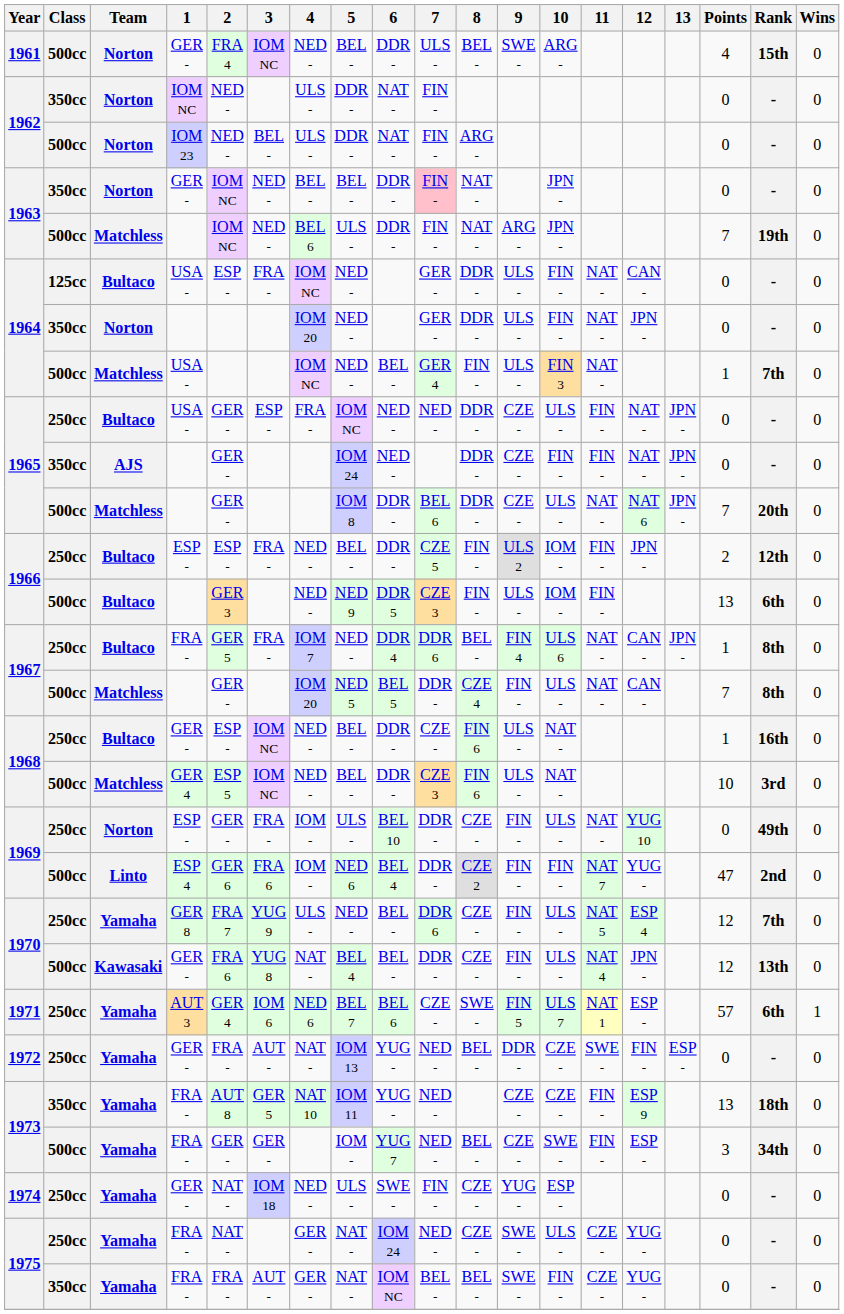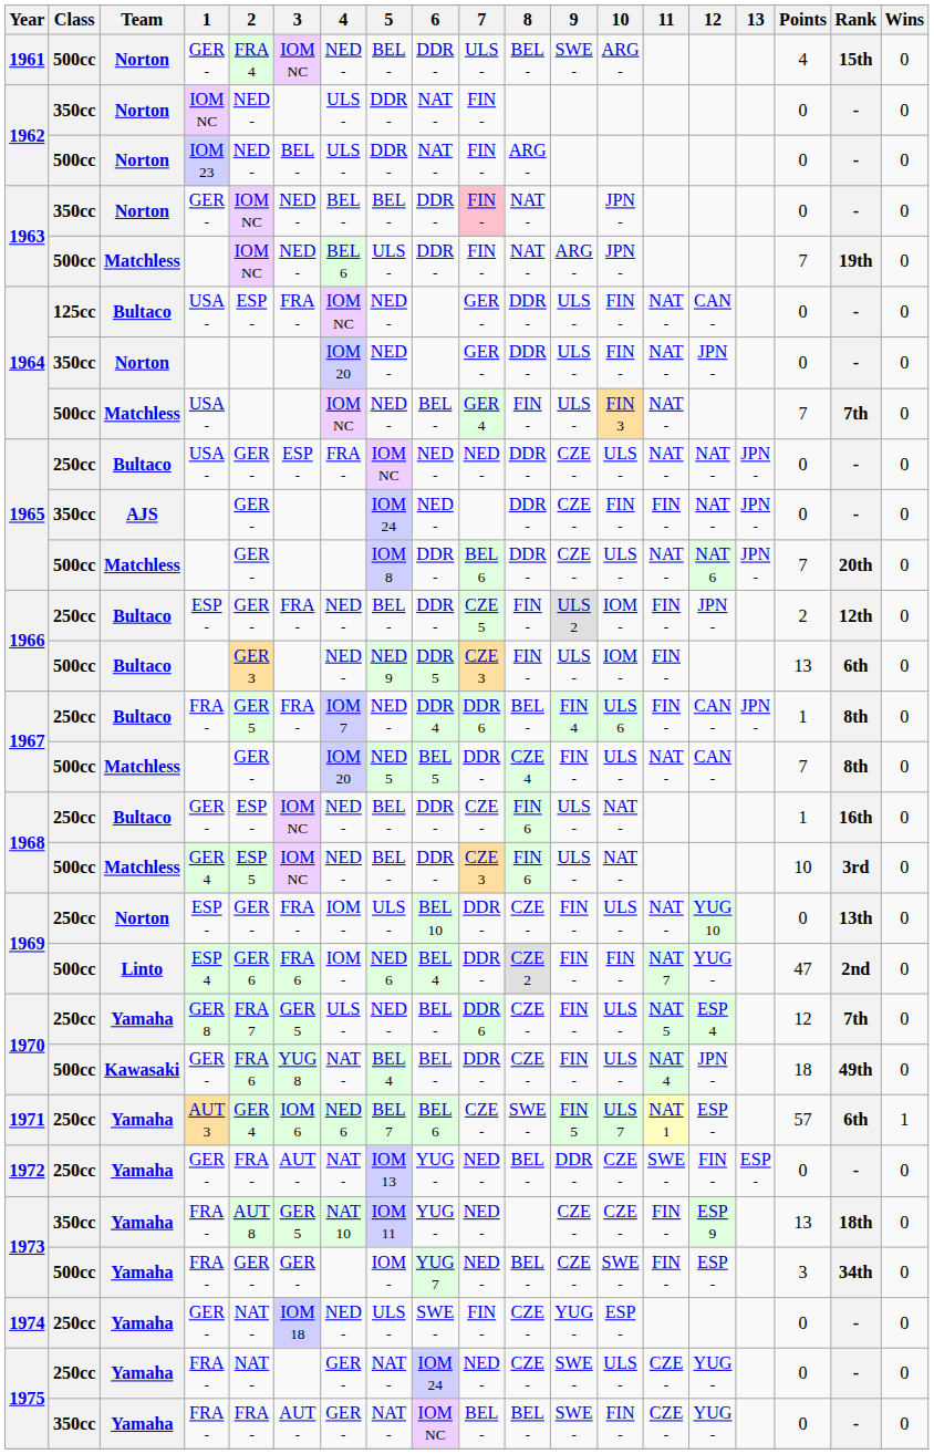 <table class="wikitable" style="text-align:center; font-size:95%">
 <tr>
 <th>Year</th>
 <th>Class</th>
 <th>Team</th>
 <th>1</th>
 <th>2</th>
 <th>3</th>
 <th>4</th>
 <th>5</th>
 <th>6</th>
 <th>7</th>
 <th>8</th>
 <th>9</th>
 <th>10</th>
 <th>11</th>
 <th>12</th>
 <th>13</th>
 <th>Points</th>
 <th>Rank</th>
 <th>Wins</th>
 </tr>
 <tr>
 <th><a href='#'>1961</a></th>
 <th>500cc</th>
 <th><a href='#'>Norton</a></th>
 <td><a href='#'>GER</a><br><small>-</small></td>
 <td style="background:#DFFFDF;"><a href='#'>FRA</a><br><small>4</small></td>
 <td style="background:#EFCFFF;"><a href='#'>IOM</a><br><small>NC</small></td>
 <td><a href='#'>NED</a><br><small>-</small></td>
 <td><a href='#'>BEL</a><br><small>-</small></td>
 <td><a href='#'>DDR</a><br><small>-</small></td>
 <td><a href='#'>ULS</a><br><small>-</small></td>
 <td><a href='#'>BEL</a><br><small>-</small></td>
 <td><a href='#'>SWE</a><br><small>-</small></td>
 <td><a href='#'>ARG</a><br><small>-</small></td>
 <td></td>
 <td></td>
 <td></td>
 <td>4</td>
 <th>15th</th>
 <td>0</td>
 </tr>
 <tr>
 <th rowspan=2><a href='#'>1962</a></th>
 <th>350cc</th>
 <th><a href='#'>Norton</a></th>
 <td style="background:#EFCFFF;"><a href='#'>IOM</a><br><small>NC</small></td>
 <td><a href='#'>NED</a><br><small>-</small></td>
 <td></td>
 <td><a href='#'>ULS</a><br><small>-</small></td>
 <td><a href='#'>DDR</a><br><small>-</small></td>
 <td><a href='#'>NAT</a><br><small>-</small></td>
 <td><a href='#'>FIN</a><br><small>-</small></td>
 <td></td>
 <td></td>
 <td></td>
 <td></td>
 <td></td>
 <td></td>
 <td>0</td>
 <th>-</th>
 <td>0</td>
 </tr>
 <tr>
 <th>500cc</th>
 <th><a href='#'>Norton</a></th>
 <td style="background:#CFCFFF;"><a href='#'>IOM</a><br><small>23</small></td>
 <td><a href='#'>NED</a><br><small>-</small></td>
 <td><a href='#'>BEL</a><br><small>-</small></td>
 <td><a href='#'>ULS</a><br><small>-</small></td>
 <td><a href='#'>DDR</a><br><small>-</small></td>
 <td><a href='#'>NAT</a><br><small>-</small></td>
 <td><a href='#'>FIN</a><br><small>-</small></td>
 <td><a href='#'>ARG</a><br><small>-</small></td>
 <td></td>
 <td></td>
 <td></td>
 <td></td>
 <td></td>
 <td>0</td>
 <th>-</th>
 <td>0</td>
 </tr>
 <tr>
 <th rowspan=2><a href='#'>1963</a></th>
 <th>350cc</th>
 <th><a href='#'>Norton</a></th>
 <td><a href='#'>GER</a><br><small>-</small></td>
 <td style="background:#EFCFFF;"><a href='#'>IOM</a><br><small>NC</small></td>
 <td><a href='#'>NED</a><br><small>-</small></td>
 <td><a href='#'>BEL</a><br><small>-</small></td>
 <td><a href='#'>BEL</a><br><small>-</small></td>
 <td><a href='#'>DDR</a><br><small>-</small></td>
 <td style="background: pink;"><a href='#'>FIN</a><br><small>-</small></td>
 <td><a href='#'>NAT</a><br><small>-</small></td>
 <td></td>
 <td><a href='#'>JPN</a><br><small>-</small></td>
 <td></td>
 <td></td>
 <td></td>
 <td>0</td>
 <th>-</th>
 <td>0</td>
 </tr>
 <tr>
 <th>500cc</th>
 <th><a href='#'>Matchless</a></th>
 <td></td>
 <td style="background:#EFCFFF;"><a href='#'>IOM</a><br><small>NC</small></td>
 <td><a href='#'>NED</a><br><small>-</small></td>
 <td style="background:#DFFFDF;"><a href='#'>BEL</a><br><small>6</small></td>
 <td><a href='#'>ULS</a><br><small>-</small></td>
 <td><a href='#'>DDR</a><br><small>-</small></td>
 <td><a href='#'>FIN</a><br><small>-</small></td>
 <td><a href='#'>NAT</a><br><small>-</small></td>
 <td><a href='#'>ARG</a><br><small>-</small></td>
 <td><a href='#'>JPN</a><br><small>-</small></td>
 <td></td>
 <td></td>
 <td></td>
 <td>7</td>
 <th>19th</th>
 <td>0</td>
 </tr>
 <tr>
 <th rowspan=3><a href='#'>1964</a></th>
 <th>125cc</th>
 <th><a href='#'>Bultaco</a></th>
 <td><a href='#'>USA</a><br><small>-</small></td>
 <td><a href='#'>ESP</a><br><small>-</small></td>
 <td><a href='#'>FRA</a><br><small>-</small></td>
 <td style="background:#EFCFFF;"><a href='#'>IOM</a><br><small>NC</small></td>
 <td><a href='#'>NED</a><br><small>-</small></td>
 <td></td>
 <td><a href='#'>GER</a><br><small>-</small></td>
 <td><a href='#'>DDR</a><br><small>-</small></td>
 <td><a href='#'>ULS</a><br><small>-</small></td>
 <td><a href='#'>FIN</a><br><small>-</small></td>
 <td><a href='#'>NAT</a><br><small>-</small></td>
 <td><a href='#'>CAN</a><br><small>-</small></td>
 <td></td>
 <td>0</td>
 <th>-</th>
 <td>0</td>
 </tr>
 <tr>
 <th>350cc</th>
 <th><a href='#'>Norton</a></th>
 <td></td>
 <td></td>
 <td></td>
 <td style="background:#CFCFFF;"><a href='#'>IOM</a><br><small>20</small></td>
 <td><a href='#'>NED</a><br><small>-</small></td>
 <td></td>
 <td><a href='#'>GER</a><br><small>-</small></td>
 <td><a href='#'>DDR</a><br><small>-</small></td>
 <td><a href='#'>ULS</a><br><small>-</small></td>
 <td><a href='#'>FIN</a><br><small>-</small></td>
 <td><a href='#'>NAT</a><br><small>-</small></td>
 <td><a href='#'>JPN</a><br><small>-</small></td>
 <td></td>
 <td>0</td>
 <th>-</th>
 <td>0</td>
 </tr>
 <tr>
 <th>500cc</th>
 <th><a href='#'>Matchless</a></th>
 <td><a href='#'>USA</a><br><small>-</small></td>
 <td></td>
 <td></td>
 <td style="background:#EFCFFF;"><a href='#'>IOM</a><br><small>NC</small></td>
 <td><a href='#'>NED</a><br><small>-</small></td>
 <td><a href='#'>BEL</a><br><small>-</small></td>
 <td style="background:#DFFFDF;"><a href='#'>GER</a><br><small>4</small></td>
 <td><a href='#'>FIN</a><br><small>-</small></td>
 <td><a href='#'>ULS</a><br><small>-</small></td>
 <td style="background:#FFDF9F;"><a href='#'>FIN</a><br><small>3</small></td>
 <td><a href='#'>NAT</a><br><small>-</small></td>
 <td></td>
 <td></td>
-<td>1</td>
+<td>7</td>
 <th>7th</th>
 <td>0</td>
 </tr>
 <tr>
 <th rowspan=3><a href='#'>1965</a></th>
 <th>250cc</th>
 <th><a href='#'>Bultaco</a></th>
 <td><a href='#'>USA</a><br><small>-</small></td>
 <td><a href='#'>GER</a><br><small>-</small></td>
 <td><a href='#'>ESP</a><br><small>-</small></td>
 <td><a href='#'>FRA</a><br><small>-</small></td>
 <td style="background:#EFCFFF;"><a href='#'>IOM</a><br><small>NC</small></td>
 <td><a href='#'>NED</a><br><small>-</small></td>
 <td><a href='#'>NED</a><br><small>-</small></td>
 <td><a href='#'>DDR</a><br><small>-</small></td>
 <td><a href='#'>CZE</a><br><small>-</small></td>
 <td><a href='#'>ULS</a><br><small>-</small></td>
-<td><a href='#'>FIN</a><br><small>-</small></td>
+<td><a href='#'>NAT</a><br><small>-</small></td>
 <td><a href='#'>NAT</a><br><small>-</small></td>
 <td><a href='#'>JPN</a><br><small>-</small></td>
 <td>0</td>
 <th>-</th>
 <td>0</td>
 </tr>
 <tr>
 <th>350cc</th>
 <th><a href='#'>AJS</a></th>
 <td></td>
 <td><a href='#'>GER</a><br><small>-</small></td>
 <td></td>
 <td></td>
 <td style="background:#CFCFFF;"><a href='#'>IOM</a><br><small>24</small></td>
 <td><a href='#'>NED</a><br><small>-</small></td>
 <td></td>
 <td><a href='#'>DDR</a><br><small>-</small></td>
 <td><a href='#'>CZE</a><br><small>-</small></td>
 <td><a href='#'>FIN</a><br><small>-</small></td>
 <td><a href='#'>FIN</a><br><small>-</small></td>
 <td><a href='#'>NAT</a><br><small>-</small></td>
 <td><a href='#'>JPN</a><br><small>-</small></td>
 <td>0</td>
 <th>-</th>
 <td>0</td>
 </tr>
 <tr>
 <th>500cc</th>
 <th><a href='#'>Matchless</a></th>
 <td></td>
 <td><a href='#'>GER</a><br><small>-</small></td>
 <td></td>
 <td></td>
 <td style="background:#CFCFFF;"><a href='#'>IOM</a><br><small>8</small></td>
 <td><a href='#'>DDR</a><br><small>-</small></td>
 <td style="background:#DFFFDF;"><a href='#'>BEL</a><br><small>6</small></td>
 <td><a href='#'>DDR</a><br><small>-</small></td>
 <td><a href='#'>CZE</a><br><small>-</small></td>
 <td><a href='#'>ULS</a><br><small>-</small></td>
 <td><a href='#'>NAT</a><br><small>-</small></td>
 <td style="background:#DFFFDF;"><a href='#'>NAT</a><br><small>6</small></td>
 <td><a href='#'>JPN</a><br><small>-</small></td>
 <td>7</td>
 <th>20th</th>
 <td>0</td>
 </tr>
 <tr>
 <th rowspan=2><a href='#'>1966</a></th>
 <th>250cc</th>
 <th><a href='#'>Bultaco</a></th>
 <td><a href='#'>ESP</a><br><small>-</small></td>
-<td><a href='#'>ESP</a><br><small>-</small></td>
+<td><a href='#'>GER</a><br><small>-</small></td>
 <td><a href='#'>FRA</a><br><small>-</small></td>
 <td><a href='#'>NED</a><br><small>-</small></td>
 <td><a href='#'>BEL</a><br><small>-</small></td>
 <td><a href='#'>DDR</a><br><small>-</small></td>
 <td style="background:#DFFFDF;"><a href='#'>CZE</a><br><small>5</small></td>
 <td><a href='#'>FIN</a><br><small>-</small></td>
 <td style="background:#DFDFDF;"><a href='#'>ULS</a><br><small>2</small></td>
 <td><a href='#'>IOM</a><br><small>-</small></td>
 <td><a href='#'>FIN</a><br><small>-</small></td>
 <td><a href='#'>JPN</a><br><small>-</small></td>
 <td></td>
 <td>2</td>
 <th>12th</th>
 <td>0</td>
 </tr>
 <tr>
 <th>500cc</th>
 <th><a href='#'>Bultaco</a></th>
 <td></td>
 <td style="background:#FFDF9F;"><a href='#'>GER</a><br><small>3</small></td>
 <td></td>
 <td><a href='#'>NED</a><br><small>-</small></td>
 <td style="background:#DFFFDF;"><a href='#'>NED</a><br><small>9</small></td>
 <td style="background:#DFFFDF;"><a href='#'>DDR</a><br><small>5</small></td>
 <td style="background:#FFDF9F;"><a href='#'>CZE</a><br><small>3</small></td>
 <td><a href='#'>FIN</a><br><small>-</small></td>
 <td><a href='#'>ULS</a><br><small>-</small></td>
 <td><a href='#'>IOM</a><br><small>-</small></td>
 <td><a href='#'>FIN</a><br><small>-</small></td>
 <td></td>
 <td></td>
 <td>13</td>
 <th>6th</th>
 <td>0</td>
 </tr>
 <tr>
 <th rowspan=2><a href='#'>1967</a></th>
 <th>250cc</th>
 <th><a href='#'>Bultaco</a></th>
 <td><a href='#'>FRA</a><br><small>-</small></td>
 <td style="background:#DFFFDF;"><a href='#'>GER</a><br><small>5</small></td>
 <td><a href='#'>FRA</a><br><small>-</small></td>
 <td style="background:#CFCFFF;"><a href='#'>IOM</a><br><small>7</small></td>
 <td><a href='#'>NED</a><br><small>-</small></td>
 <td style="background:#DFFFDF;"><a href='#'>DDR</a><br><small>4</small></td>
 <td style="background:#DFFFDF;"><a href='#'>DDR</a><br><small>6</small></td>
 <td><a href='#'>BEL</a><br><small>-</small></td>
 <td style="background:#DFFFDF;"><a href='#'>FIN</a><br><small>4</small></td>
 <td style="background:#DFFFDF;"><a href='#'>ULS</a><br><small>6</small></td>
-<td><a href='#'>NAT</a><br><small>-</small></td>
+<td><a href='#'>FIN</a><br><small>-</small></td>
 <td><a href='#'>CAN</a><br><small>-</small></td>
 <td><a href='#'>JPN</a><br><small>-</small></td>
 <td>1</td>
 <th>8th</th>
 <td>0</td>
 </tr>
 <tr>
 <th>500cc</th>
 <th><a href='#'>Matchless</a></th>
 <td></td>
 <td><a href='#'>GER</a><br><small>-</small></td>
 <td></td>
 <td style="background:#CFCFFF;"><a href='#'>IOM</a><br><small>20</small></td>
 <td style="background:#DFFFDF;"><a href='#'>NED</a><br><small>5</small></td>
 <td style="background:#DFFFDF;"><a href='#'>BEL</a><br><small>5</small></td>
 <td><a href='#'>DDR</a><br><small>-</small></td>
 <td style="background:#DFFFDF;"><a href='#'>CZE</a><br><small>4</small></td>
 <td><a href='#'>FIN</a><br><small>-</small></td>
 <td><a href='#'>ULS</a><br><small>-</small></td>
 <td><a href='#'>NAT</a><br><small>-</small></td>
 <td><a href='#'>CAN</a><br><small>-</small></td>
 <td></td>
 <td>7</td>
 <th>8th</th>
 <td>0</td>
 </tr>
 <tr>
 <th rowspan=2><a href='#'>1968</a></th>
 <th>250cc</th>
 <th><a href='#'>Bultaco</a></th>
 <td><a href='#'>GER</a><br><small>-</small></td>
 <td><a href='#'>ESP</a><br><small>-</small></td>
 <td style="background:#EFCFFF;"><a href='#'>IOM</a><br><small>NC</small></td>
 <td><a href='#'>NED</a><br><small>-</small></td>
 <td><a href='#'>BEL</a><br><small>-</small></td>
 <td><a href='#'>DDR</a><br><small>-</small></td>
 <td><a href='#'>CZE</a><br><small>-</small></td>
 <td style="background:#DFFFDF;"><a href='#'>FIN</a><br><small>6</small></td>
 <td><a href='#'>ULS</a><br><small>-</small></td>
 <td><a href='#'>NAT</a><br><small>-</small></td>
 <td></td>
 <td></td>
 <td></td>
 <td>1</td>
 <th>16th</th>
 <td>0</td>
 </tr>
 <tr>
 <th>500cc</th>
 <th><a href='#'>Matchless</a></th>
 <td style="background:#DFFFDF;"><a href='#'>GER</a><br><small>4</small></td>
 <td style="background:#DFFFDF;"><a href='#'>ESP</a><br><small>5</small></td>
 <td style="background:#EFCFFF;"><a href='#'>IOM</a><br><small>NC</small></td>
 <td><a href='#'>NED</a><br><small>-</small></td>
 <td><a href='#'>BEL</a><br><small>-</small></td>
 <td><a href='#'>DDR</a><br><small>-</small></td>
 <td style="background:#FFDF9F;"><a href='#'>CZE</a><br><small>3</small></td>
 <td style="background:#DFFFDF;"><a href='#'>FIN</a><br><small>6</small></td>
 <td><a href='#'>ULS</a><br><small>-</small></td>
 <td><a href='#'>NAT</a><br><small>-</small></td>
 <td></td>
 <td></td>
 <td></td>
 <td>10</td>
 <th>3rd</th>
 <td>0</td>
 </tr>
 <tr>
 <th rowspan=2><a href='#'>1969</a></th>
 <th>250cc</th>
 <th><a href='#'>Norton</a></th>
 <td><a href='#'>ESP</a><br><small>-</small></td>
 <td><a href='#'>GER</a><br><small>-</small></td>
 <td><a href='#'>FRA</a><br><small>-</small></td>
 <td><a href='#'>IOM</a><br><small>-</small></td>
 <td><a href='#'>ULS</a><br><small>-</small></td>
 <td style="background:#DFFFDF;"><a href='#'>BEL</a><br><small>10</small></td>
 <td><a href='#'>DDR</a><br><small>-</small></td>
 <td><a href='#'>CZE</a><br><small>-</small></td>
 <td><a href='#'>FIN</a><br><small>-</small></td>
 <td><a href='#'>ULS</a><br><small>-</small></td>
 <td><a href='#'>NAT</a><br><small>-</small></td>
 <td style="background:#DFFFDF;"><a href='#'>YUG</a><br><small>10</small></td>
 <td></td>
 <td>0</td>
-<th>49th</th>
+<th>13th</th>
 <td>0</td>
 </tr>
 <tr>
 <th>500cc</th>
 <th><a href='#'>Linto</a></th>
 <td style="background:#DFFFDF;"><a href='#'>ESP</a><br><small>4</small></td>
 <td style="background:#DFFFDF;"><a href='#'>GER</a><br><small>6</small></td>
 <td style="background:#DFFFDF;"><a href='#'>FRA</a><br><small>6</small></td>
 <td><a href='#'>IOM</a><br><small>-</small></td>
 <td style="background:#DFFFDF;"><a href='#'>NED</a><br><small>6</small></td>
 <td style="background:#DFFFDF;"><a href='#'>BEL</a><br><small>4</small></td>
 <td><a href='#'>DDR</a><br><small>-</small></td>
 <td style="background:#DFDFDF;"><a href='#'>CZE</a><br><small>2</small></td>
 <td><a href='#'>FIN</a><br><small>-</small></td>
 <td><a href='#'>FIN</a><br><small>-</small></td>
 <td style="background:#DFFFDF;"><a href='#'>NAT</a><br><small>7</small></td>
 <td><a href='#'>YUG</a><br><small>-</small></td>
 <td></td>
 <td>47</td>
 <th>2nd</th>
 <td>0</td>
 </tr>
 <tr>
 <th rowspan=2><a href='#'>1970</a></th>
 <th>250cc</th>
 <th><a href='#'>Yamaha</a></th>
 <td style="background:#DFFFDF;"><a href='#'>GER</a><br><small>8</small></td>
 <td style="background:#DFFFDF;"><a href='#'>FRA</a><br><small>7</small></td>
-<td style="background:#DFFFDF;"><a href='#'>YUG</a><br><small>9</small></td>
+<td style="background:#DFFFDF;"><a href='#'>GER</a><br><small>5</small></td>
 <td><a href='#'>ULS</a><br><small>-</small></td>
 <td><a href='#'>NED</a><br><small>-</small></td>
 <td><a href='#'>BEL</a><br><small>-</small></td>
 <td style="background:#DFFFDF;"><a href='#'>DDR</a><br><small>6</small></td>
 <td><a href='#'>CZE</a><br><small>-</small></td>
 <td><a href='#'>FIN</a><br><small>-</small></td>
 <td><a href='#'>ULS</a><br><small>-</small></td>
 <td style="background:#DFFFDF;"><a href='#'>NAT</a><br><small>5</small></td>
 <td style="background:#DFFFDF;"><a href='#'>ESP</a><br><small>4</small></td>
 <td></td>
 <td>12</td>
 <th>7th</th>
 <td>0</td>
 </tr>
 <tr>
 <th>500cc</th>
 <th><a href='#'>Kawasaki</a></th>
 <td><a href='#'>GER</a><br><small>-</small></td>
 <td style="background:#DFFFDF;"><a href='#'>FRA</a><br><small>6</small></td>
 <td style="background:#DFFFDF;"><a href='#'>YUG</a><br><small>8</small></td>
 <td><a href='#'>NAT</a><br><small>-</small></td>
 <td style="background:#DFFFDF;"><a href='#'>BEL</a><br><small>4</small></td>
 <td><a href='#'>BEL</a><br><small>-</small></td>
 <td><a href='#'>DDR</a><br><small>-</small></td>
 <td><a href='#'>CZE</a><br><small>-</small></td>
 <td><a href='#'>FIN</a><br><small>-</small></td>
 <td><a href='#'>ULS</a><br><small>-</small></td>
 <td style="background:#DFFFDF;"><a href='#'>NAT</a><br><small>4</small></td>
 <td><a href='#'>JPN</a><br><small>-</small></td>
 <td></td>
-<td>12</td>
-<th>13th</th>
+<td>18</td>
+<th>49th</th>
 <td>0</td>
 </tr>
 <tr>
 <th><a href='#'>1971</a></th>
 <th>250cc</th>
 <th><a href='#'>Yamaha</a></th>
 <td style="background:#FFDF9F;"><a href='#'>AUT</a><br><small>3</small></td>
 <td style="background:#DFFFDF;"><a href='#'>GER</a><br><small>4</small></td>
 <td style="background:#DFFFDF;"><a href='#'>IOM</a><br><small>6</small></td>
 <td style="background:#DFFFDF;"><a href='#'>NED</a><br><small>6</small></td>
 <td style="background:#DFFFDF;"><a href='#'>BEL</a><br><small>7</small></td>
 <td style="background:#DFFFDF;"><a href='#'>BEL</a><br><small>6</small></td>
 <td><a href='#'>CZE</a><br><small>-</small></td>
 <td><a href='#'>SWE</a><br><small>-</small></td>
 <td style="background:#DFFFDF;"><a href='#'>FIN</a><br><small>5</small></td>
 <td style="background:#DFFFDF;"><a href='#'>ULS</a><br><small>7</small></td>
 <td style="background:#FFFFBF;"><a href='#'>NAT</a><br><small>1</small></td>
 <td><a href='#'>ESP</a><br><small>-</small></td>
 <td></td>
 <td>57</td>
 <th>6th</th>
 <td>1</td>
 </tr>
 <tr>
 <th><a href='#'>1972</a></th>
 <th>250cc</th>
 <th><a href='#'>Yamaha</a></th>
 <td><a href='#'>GER</a><br><small>-</small></td>
 <td><a href='#'>FRA</a><br><small>-</small></td>
 <td><a href='#'>AUT</a><br><small>-</small></td>
 <td><a href='#'>NAT</a><br><small>-</small></td>
 <td style="background:#CFCFFF;"><a href='#'>IOM</a><br><small>13</small></td>
 <td><a href='#'>YUG</a><br><small>-</small></td>
 <td><a href='#'>NED</a><br><small>-</small></td>
 <td><a href='#'>BEL</a><br><small>-</small></td>
 <td><a href='#'>DDR</a><br><small>-</small></td>
 <td><a href='#'>CZE</a><br><small>-</small></td>
 <td><a href='#'>SWE</a><br><small>-</small></td>
 <td><a href='#'>FIN</a><br><small>-</small></td>
 <td><a href='#'>ESP</a><br><small>-</small></td>
 <td>0</td>
 <th>-</th>
 <td>0</td>
 </tr>
 <tr>
 <th rowspan=2><a href='#'>1973</a></th>
 <th>350cc</th>
 <th><a href='#'>Yamaha</a></th>
 <td><a href='#'>FRA</a><br><small>-</small></td>
 <td style="background:#DFFFDF;"><a href='#'>AUT</a><br><small>8</small></td>
 <td style="background:#DFFFDF;"><a href='#'>GER</a><br><small>5</small></td>
 <td style="background:#DFFFDF;"><a href='#'>NAT</a><br><small>10</small></td>
 <td style="background:#CFCFFF;"><a href='#'>IOM</a><br><small>11</small></td>
 <td><a href='#'>YUG</a><br><small>-</small></td>
 <td><a href='#'>NED</a><br><small>-</small></td>
 <td></td>
 <td><a href='#'>CZE</a><br><small>-</small></td>
 <td><a href='#'>CZE</a><br><small>-</small></td>
 <td><a href='#'>FIN</a><br><small>-</small></td>
 <td style="background:#DFFFDF;"><a href='#'>ESP</a><br><small>9</small></td>
 <td></td>
 <td>13</td>
 <th>18th</th>
 <td>0</td>
 </tr>
 <tr>
 <th>500cc</th>
 <th><a href='#'>Yamaha</a></th>
 <td><a href='#'>FRA</a><br><small>-</small></td>
 <td><a href='#'>GER</a><br><small>-</small></td>
 <td><a href='#'>GER</a><br><small>-</small></td>
 <td></td>
 <td><a href='#'>IOM</a><br><small>-</small></td>
 <td style="background:#DFFFDF;"><a href='#'>YUG</a><br><small>7</small></td>
 <td><a href='#'>NED</a><br><small>-</small></td>
 <td><a href='#'>BEL</a><br><small>-</small></td>
 <td><a href='#'>CZE</a><br><small>-</small></td>
 <td><a href='#'>SWE</a><br><small>-</small></td>
 <td><a href='#'>FIN</a><br><small>-</small></td>
 <td><a href='#'>ESP</a><br><small>-</small></td>
 <td></td>
 <td>3</td>
 <th>34th</th>
 <td>0</td>
 </tr>
 <tr>
 <th><a href='#'>1974</a></th>
 <th>250cc</th>
 <th><a href='#'>Yamaha</a></th>
 <td><a href='#'>GER</a><br><small>-</small></td>
 <td><a href='#'>NAT</a><br><small>-</small></td>
 <td style="background:#CFCFFF;"><a href='#'>IOM</a><br><small>18</small></td>
 <td><a href='#'>NED</a><br><small>-</small></td>
 <td><a href='#'>ULS</a><br><small>-</small></td>
 <td><a href='#'>SWE</a><br><small>-</small></td>
 <td><a href='#'>FIN</a><br><small>-</small></td>
 <td><a href='#'>CZE</a><br><small>-</small></td>
 <td><a href='#'>YUG</a><br><small>-</small></td>
 <td><a href='#'>ESP</a><br><small>-</small></td>
 <td></td>
 <td></td>
 <td></td>
 <td>0</td>
 <th>-</th>
 <td>0</td>
 </tr>
 <tr>
 <th rowspan=2><a href='#'>1975</a></th>
 <th>250cc</th>
 <th><a href='#'>Yamaha</a></th>
 <td><a href='#'>FRA</a><br><small>-</small></td>
 <td><a href='#'>NAT</a><br><small>-</small></td>
 <td></td>
 <td><a href='#'>GER</a><br><small>-</small></td>
 <td><a href='#'>NAT</a><br><small>-</small></td>
 <td style="background:#CFCFFF;"><a href='#'>IOM</a><br><small>24</small></td>
 <td><a href='#'>NED</a><br><small>-</small></td>
 <td><a href='#'>CZE</a><br><small>-</small></td>
 <td><a href='#'>SWE</a><br><small>-</small></td>
 <td><a href='#'>ULS</a><br><small>-</small></td>
 <td><a href='#'>CZE</a><br><small>-</small></td>
 <td><a href='#'>YUG</a><br><small>-</small></td>
 <td></td>
 <td>0</td>
 <th>-</th>
 <td>0</td>
 </tr>
 <tr>
 <th>350cc</th>
 <th><a href='#'>Yamaha</a></th>
 <td><a href='#'>FRA</a><br><small>-</small></td>
 <td><a href='#'>FRA</a><br><small>-</small></td>
 <td><a href='#'>AUT</a><br><small>-</small></td>
 <td><a href='#'>GER</a><br><small>-</small></td>
 <td><a href='#'>NAT</a><br><small>-</small></td>
 <td style="background:#EFCFFF;"><a href='#'>IOM</a><br><small>NC</small></td>
 <td><a href='#'>BEL</a><br><small>-</small></td>
 <td><a href='#'>BEL</a><br><small>-</small></td>
 <td><a href='#'>SWE</a><br><small>-</small></td>
 <td><a href='#'>FIN</a><br><small>-</small></td>
 <td><a href='#'>CZE</a><br><small>-</small></td>
 <td><a href='#'>YUG</a><br><small>-</small></td>
 <td></td>
 <td>0</td>
 <th>-</th>
 <td>0</td>
 </tr>
 <tr>
 </tr>
 </table>
